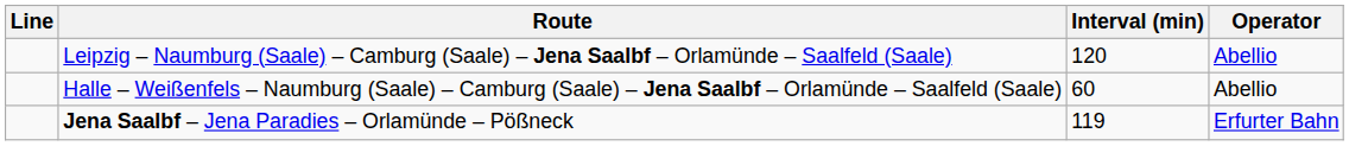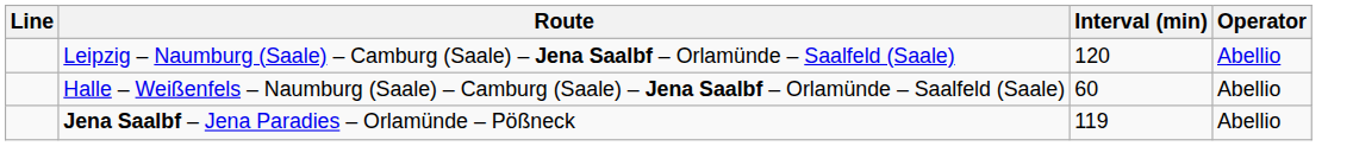 <table class="wikitable">
 <tr>
 <th>Line</th>
 <th>Route</th>
 <th>Interval (min)</th>
 <th>Operator</th>
 </tr>
 <tr>
 <td align="center"></td>
 <td><a href='#'>Leipzig</a> – <a href='#'>Naumburg (Saale)</a> – Camburg (Saale) – <strong>Jena Saalbf</strong> – Orlamünde – <a href='#'>Saalfeld (Saale)</a></td>
 <td>120</td>
 <td><a href='#'>Abellio</a></td>
 </tr>
 <tr>
 <td align="center"></td>
 <td><a href='#'>Halle</a> – <a href='#'>Weißenfels</a> – Naumburg (Saale) – Camburg (Saale) – <strong>Jena Saalbf</strong> – Orlamünde – Saalfeld (Saale)</td>
 <td>60</td>
 <td>Abellio</td>
 </tr>
 <tr>
 <td align="center"></td>
 <td><strong>Jena Saalbf</strong> – <a href='#'>Jena Paradies</a> – Orlamünde – Pößneck</td>
 <td>119</td>
-<td><a href='#'>Erfurter Bahn</a></td>
+<td>Abellio</td>
 </tr>
 </table>
